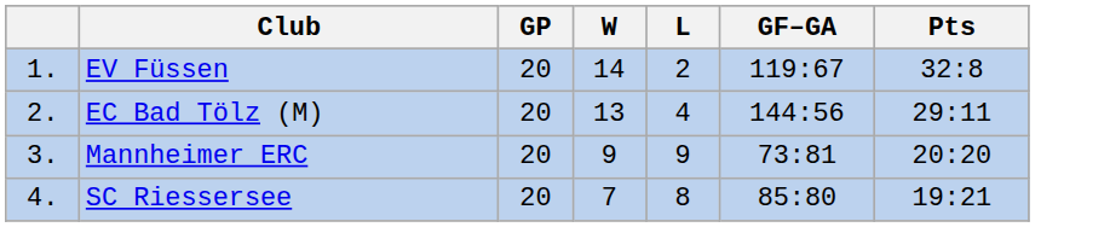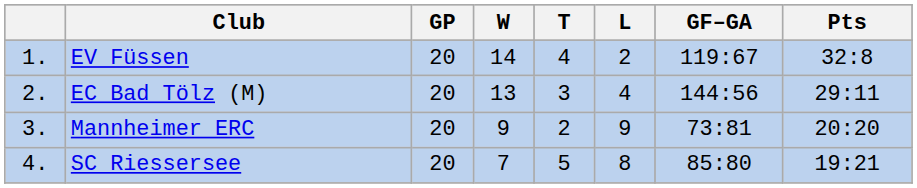 <table class="wikitable">
 <tr>
 <th width="30"></th>
 <th width="200">Club</th>
 <th width="30">GP</th>
 <th width="30">W</th>
+<th width="30">T</th>
 <th width="30">L</th>
 <th width="70">GF–GA</th>
 <th width="70">Pts</th>
 </tr>
 <tr bgcolor="#BCD2EE" align="center">
 <td>1.</td>
 <td align="left"><a href='#'>EV Füssen</a></td>
 <td>20</td>
 <td>14</td>
+<td>4</td>
 <td>2</td>
 <td>119:67</td>
 <td>32:8</td>
 </tr>
 <tr bgcolor=#BCD2EE align="center">
 <td>2.</td>
 <td align="left"><a href='#'>EC Bad Tölz</a> (M)</td>
 <td>20</td>
 <td>13</td>
+<td>3</td>
 <td>4</td>
 <td>144:56</td>
 <td>29:11</td>
 </tr>
 <tr bgcolor=#BCD2EE align="center">
 <td>3.</td>
 <td align="left"><a href='#'>Mannheimer ERC</a></td>
 <td>20</td>
 <td>9</td>
+<td>2</td>
 <td>9</td>
 <td>73:81</td>
 <td>20:20</td>
 </tr>
 <tr bgcolor=#BCD2EE align="center">
 <td>4.</td>
 <td align="left"><a href='#'>SC Riessersee</a></td>
 <td>20</td>
 <td>7</td>
+<td>5</td>
 <td>8</td>
 <td>85:80</td>
 <td>19:21</td>
 </tr>
 </table>
